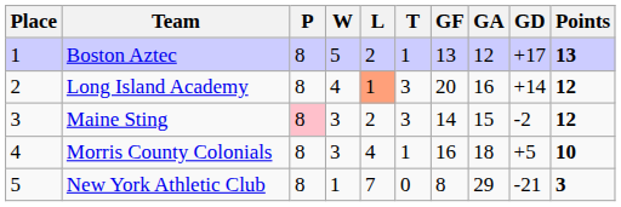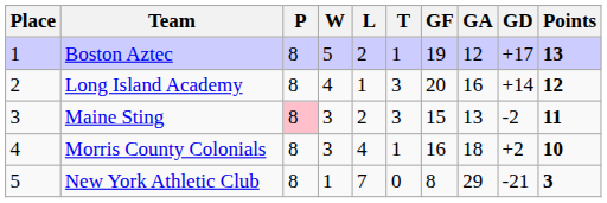 <table class="wikitable">
 <tr>
 <th>Place</th>
 <th width="170">Team</th>
 <th width="20">P</th>
 <th width="20">W</th>
 <th width="20">L</th>
 <th width="20">T</th>
 <th width="20">GF</th>
 <th width="20">GA</th>
 <th width="25">GD</th>
 <th>Points</th>
 </tr>
 <tr bgcolor=#ccccff>
 <td>1</td>
 <td><a href='#'>Boston Aztec</a></td>
 <td>8</td>
 <td>5</td>
 <td>2</td>
 <td>1</td>
-<td>13</td>
+<td>19</td>
 <td>12</td>
 <td>+17</td>
 <td><strong>13</strong></td>
 </tr>
 <tr>
 <td>2</td>
 <td><a href='#'>Long Island Academy</a></td>
 <td>8</td>
 <td>4</td>
-<td style="background: lightsalmon;">1</td>
+<td>1</td>
 <td>3</td>
 <td>20</td>
 <td>16</td>
 <td>+14</td>
 <td><strong>12</strong></td>
 </tr>
 <tr>
 <td>3</td>
 <td><a href='#'>Maine Sting</a></td>
 <td style="background: pink;">8</td>
 <td>3</td>
 <td>2</td>
 <td>3</td>
-<td>14</td>
 <td>15</td>
+<td>13</td>
 <td>-2</td>
-<td><strong>12</strong></td>
+<td><strong>11</strong></td>
 </tr>
 <tr>
 <td>4</td>
 <td><a href='#'>Morris County Colonials</a></td>
 <td>8</td>
 <td>3</td>
 <td>4</td>
 <td>1</td>
 <td>16</td>
 <td>18</td>
-<td>+5</td>
+<td>+2</td>
 <td><strong>10</strong></td>
 </tr>
 <tr>
 <td>5</td>
 <td><a href='#'>New York Athletic Club</a></td>
 <td>8</td>
 <td>1</td>
 <td>7</td>
 <td>0</td>
 <td>8</td>
 <td>29</td>
 <td>-21</td>
 <td><strong>3</strong></td>
 </tr>
 </table>
